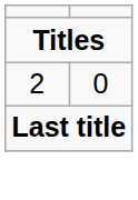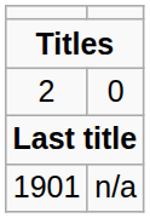 <table class="wikitable" border="1">
 <tr>
 <td></td>
 <td></td>
 </tr>
 <tr>
 <td colspan="2" align="center"><strong>Titles</strong></td>
 </tr>
 <tr>
 <td align="center">2</td>
 <td align="center">0</td>
 </tr>
 <tr>
 <td colspan="2" align="center"><strong>Last title</strong></td>
 </tr>
+<tr>
+<td align="center">1901</td>
+<td align="center">n/a</td>
+</tr>
 </table>
